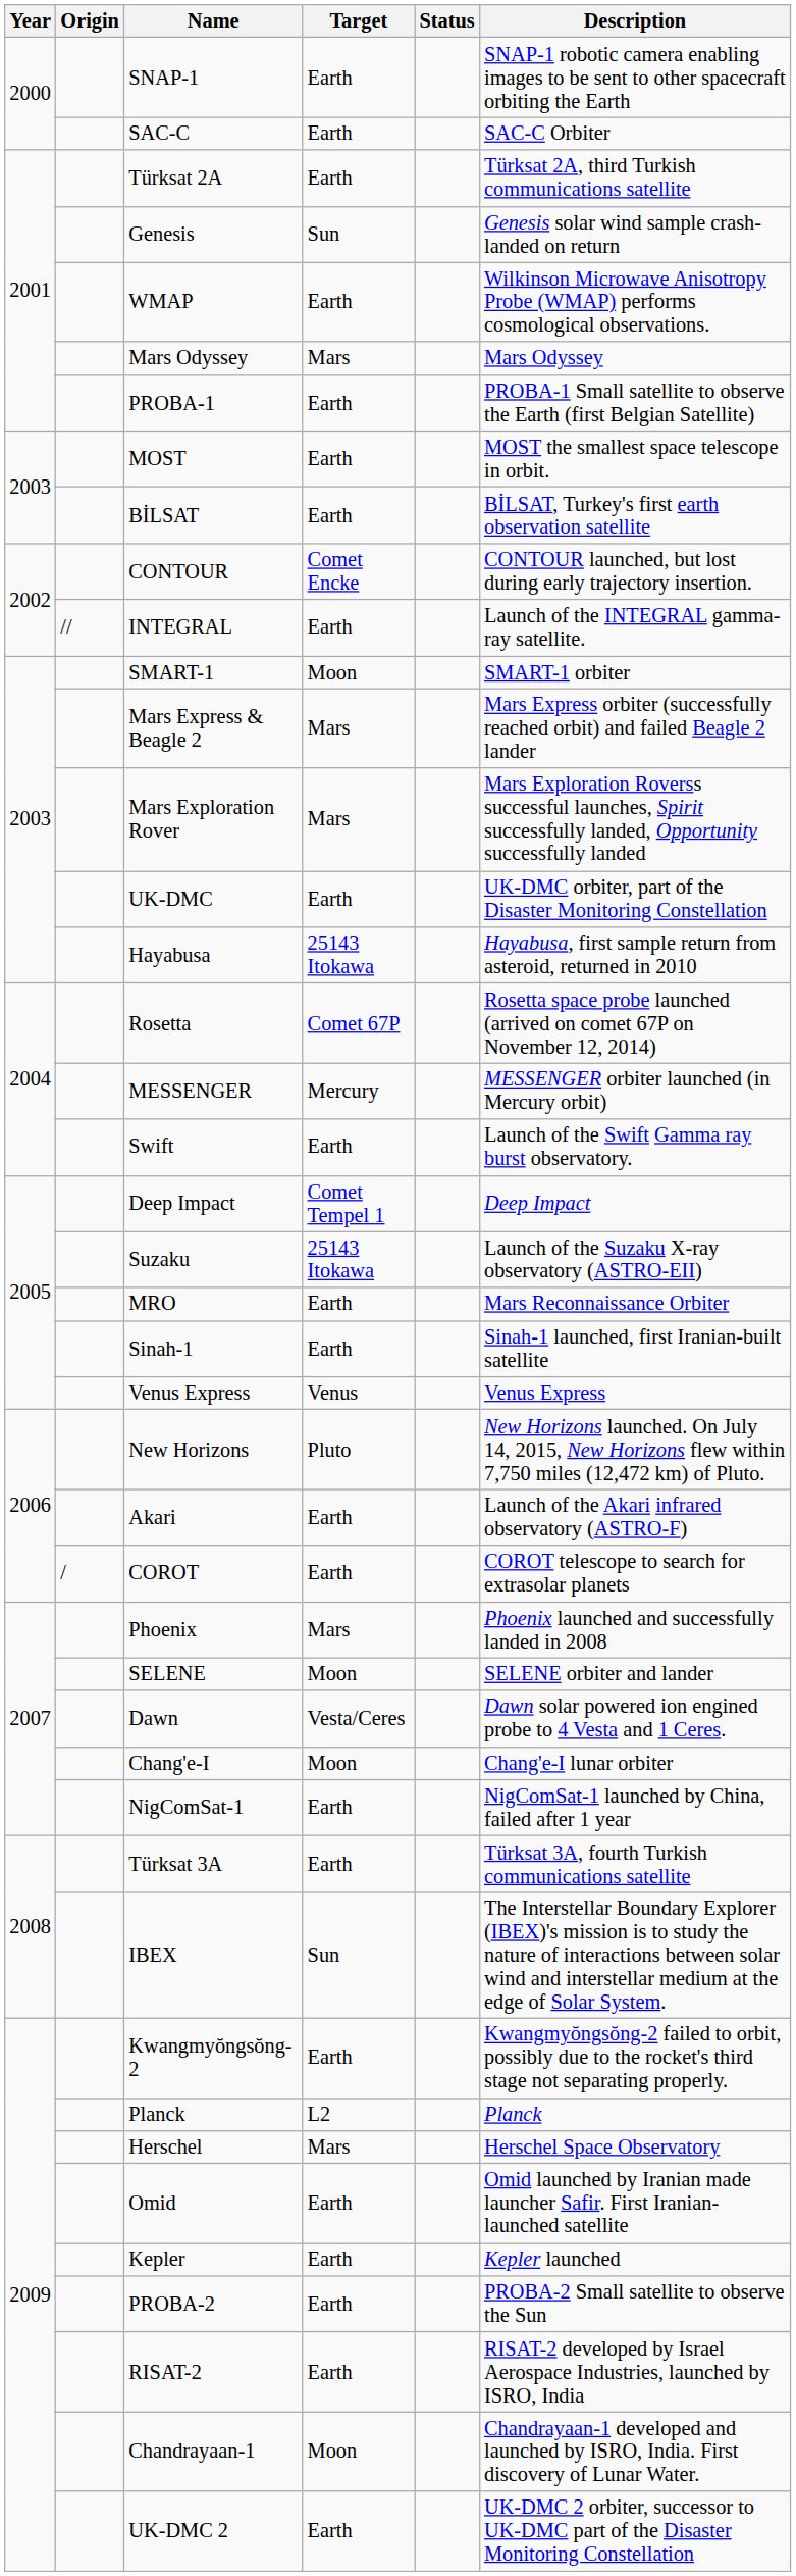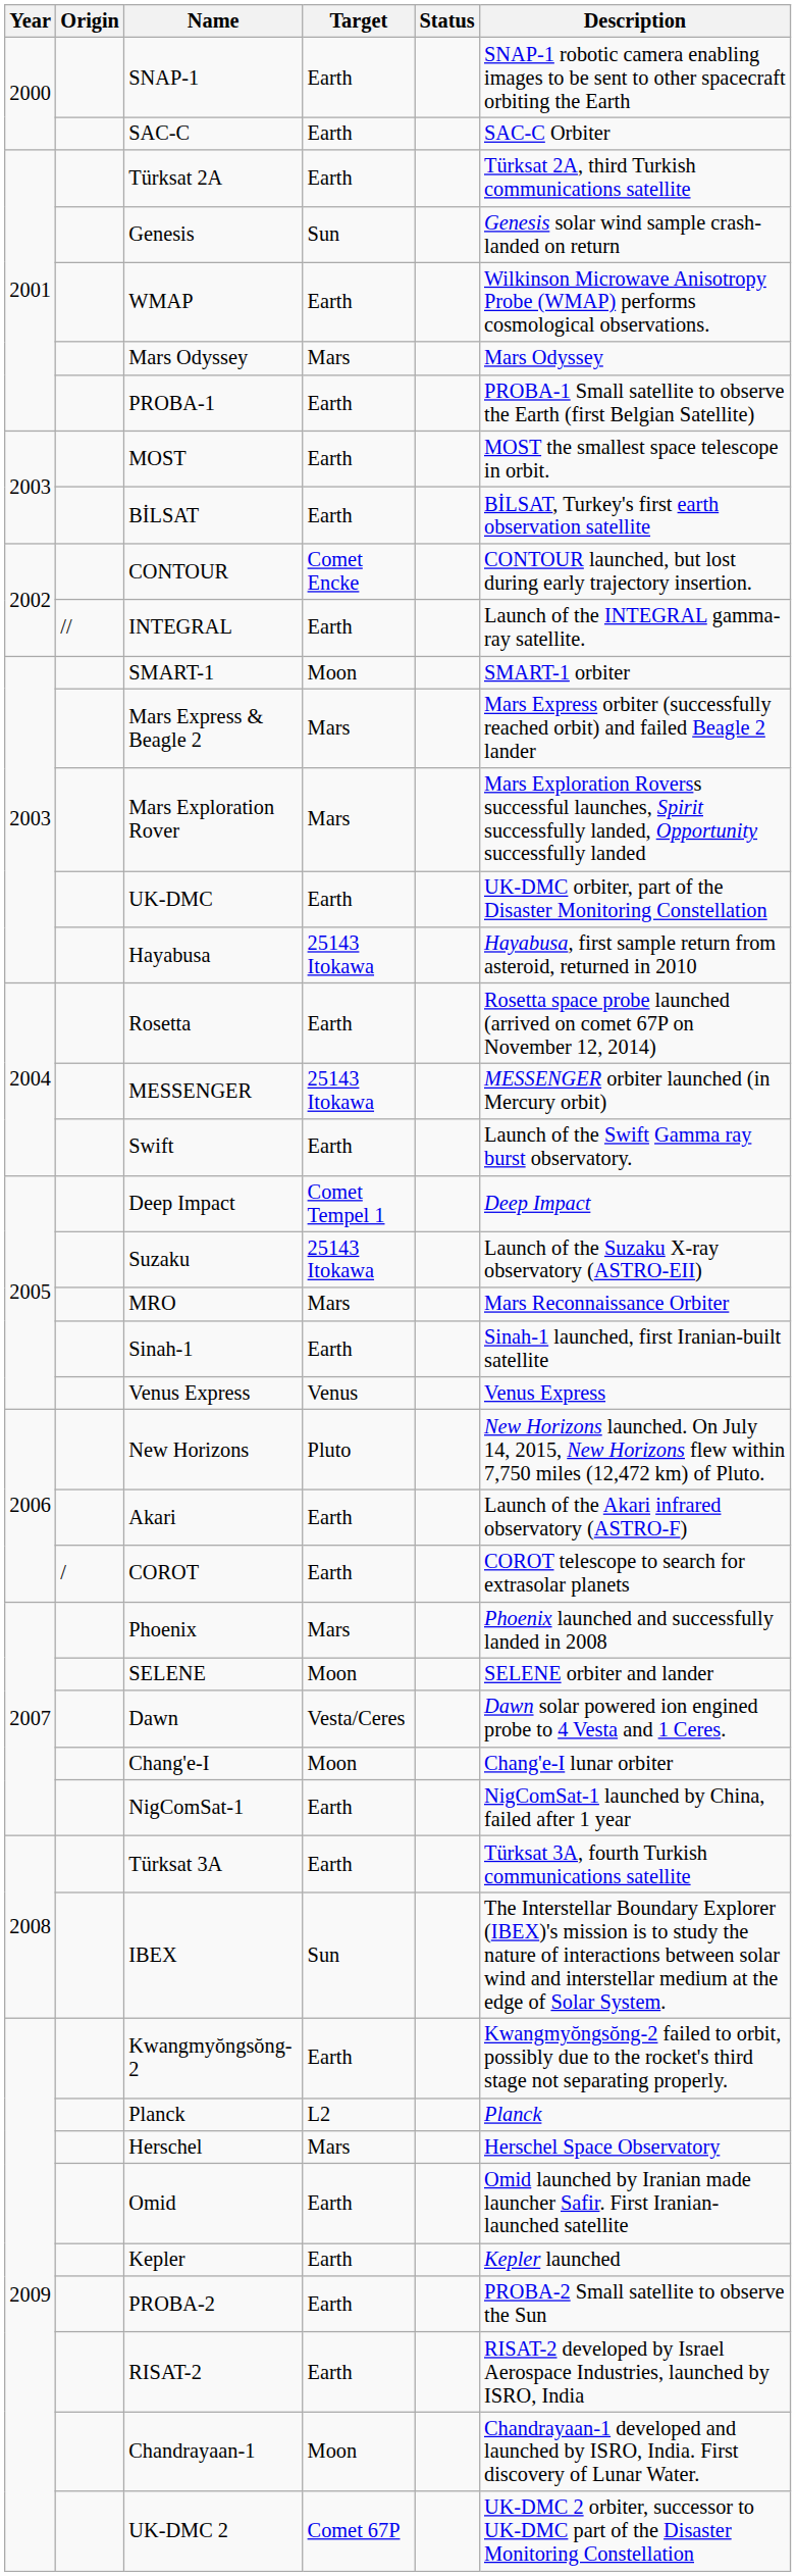 <table class="wikitable sortable mw-collapsible">
 <tr>
 <th scope="col" class="unsortable">Year</th>
 <th scope="col">Origin</th>
 <th scope="col">Name</th>
 <th scope="col">Target</th>
 <th scope="col">Status</th>
 <th scope="col" class="unsortable">Description</th>
 </tr>
 <tr>
 <td rowspan=2>2000</td>
 <td></td>
 <td>SNAP-1</td>
 <td>Earth</td>
 <td></td>
 <td><a href='#'>SNAP-1</a> robotic camera enabling images to be sent to other spacecraft orbiting the Earth</td>
 </tr>
 <tr>
 <td></td>
 <td>SAC-C</td>
 <td>Earth</td>
 <td></td>
 <td><a href='#'>SAC-C</a> Orbiter</td>
 </tr>
 <tr>
 <td rowspan=5>2001</td>
 <td></td>
 <td>Türksat 2A</td>
 <td>Earth</td>
 <td></td>
 <td><a href='#'>Türksat 2A</a>, third Turkish <a href='#'>communications satellite</a></td>
 </tr>
 <tr>
 <td></td>
 <td>Genesis</td>
 <td>Sun</td>
 <td></td>
 <td><em><a href='#'>Genesis</a></em> solar wind sample crash-landed on return</td>
 </tr>
 <tr>
 <td></td>
 <td>WMAP</td>
 <td>Earth</td>
 <td></td>
 <td><a href='#'>Wilkinson Microwave Anisotropy Probe (WMAP)</a>  performs cosmological observations.</td>
 </tr>
 <tr>
 <td></td>
 <td>Mars Odyssey</td>
 <td>Mars</td>
 <td></td>
 <td><a href='#'>Mars Odyssey</a></td>
 </tr>
 <tr>
 <td></td>
 <td>PROBA-1</td>
 <td>Earth</td>
 <td></td>
 <td><a href='#'>PROBA-1</a> Small satellite to observe the Earth (first Belgian Satellite)</td>
 </tr>
 <tr>
 <td rowspan=2>2003</td>
 <td></td>
 <td>MOST</td>
 <td>Earth</td>
 <td></td>
 <td><a href='#'>MOST</a> the smallest space telescope in orbit.</td>
 </tr>
 <tr>
 <td></td>
 <td>BİLSAT</td>
 <td>Earth</td>
 <td></td>
 <td><a href='#'>BİLSAT</a>, Turkey's first <a href='#'>earth observation satellite</a></td>
 </tr>
 <tr>
 <td rowspan=2>2002</td>
 <td></td>
 <td>CONTOUR</td>
 <td><a href='#'>Comet Encke</a></td>
 <td></td>
 <td><a href='#'>CONTOUR</a> launched, but lost during early trajectory insertion.</td>
 </tr>
 <tr>
 <td>//</td>
 <td>INTEGRAL</td>
 <td>Earth</td>
 <td></td>
 <td>Launch of the <a href='#'>INTEGRAL</a> gamma-ray satellite.</td>
 </tr>
 <tr>
 <td rowspan=5>2003</td>
 <td></td>
 <td>SMART-1</td>
 <td>Moon</td>
 <td></td>
 <td><a href='#'>SMART-1</a> orbiter</td>
 </tr>
 <tr>
 <td></td>
 <td>Mars Express & Beagle 2</td>
 <td>Mars</td>
 <td></td>
 <td><a href='#'>Mars Express</a> orbiter (successfully reached orbit) and failed <a href='#'>Beagle 2</a> lander</td>
 </tr>
 <tr>
 <td></td>
 <td>Mars Exploration Rover</td>
 <td>Mars</td>
 <td></td>
 <td><a href='#'>Mars Exploration Rovers</a>s successful launches, <em><a href='#'>Spirit</a></em> successfully landed, <em><a href='#'>Opportunity</a></em> successfully landed</td>
 </tr>
 <tr>
 <td></td>
 <td>UK-DMC</td>
 <td>Earth</td>
 <td></td>
 <td><a href='#'>UK-DMC</a> orbiter, part of the <a href='#'>Disaster Monitoring Constellation</a></td>
 </tr>
 <tr>
 <td></td>
 <td>Hayabusa</td>
 <td><a href='#'>25143 Itokawa</a></td>
 <td></td>
 <td><em><a href='#'>Hayabusa</a></em>, first sample return from asteroid, returned in 2010</td>
 </tr>
 <tr>
 <td rowspan=3>2004</td>
 <td></td>
 <td>Rosetta</td>
-<td><a href='#'>Comet 67P</a></td>
+<td>Earth</td>
 <td></td>
 <td><a href='#'>Rosetta space probe</a> launched (arrived on comet 67P on November 12, 2014)</td>
 </tr>
 <tr>
 <td></td>
 <td>MESSENGER</td>
-<td>Mercury</td>
+<td><a href='#'>25143 Itokawa</a></td>
 <td></td>
 <td><em><a href='#'>MESSENGER</a></em> orbiter launched (in Mercury orbit)</td>
 </tr>
 <tr>
 <td></td>
 <td>Swift</td>
 <td>Earth</td>
 <td></td>
 <td>Launch of the <a href='#'>Swift</a> <a href='#'>Gamma ray burst</a> observatory.</td>
 </tr>
 <tr>
 <td rowspan=5>2005</td>
 <td></td>
 <td>Deep Impact</td>
 <td><a href='#'>Comet Tempel 1</a></td>
 <td></td>
 <td><em><a href='#'>Deep Impact</a></em></td>
 </tr>
 <tr>
 <td></td>
 <td>Suzaku</td>
 <td><a href='#'>25143 Itokawa</a></td>
 <td></td>
 <td>Launch of the <a href='#'>Suzaku</a> X-ray observatory (<a href='#'>ASTRO-EII</a>)</td>
 </tr>
 <tr>
 <td></td>
 <td>MRO</td>
-<td>Earth</td>
+<td>Mars</td>
 <td></td>
 <td><a href='#'>Mars Reconnaissance Orbiter</a></td>
 </tr>
 <tr>
 <td></td>
 <td>Sinah-1</td>
 <td>Earth</td>
 <td></td>
 <td><a href='#'>Sinah-1</a> launched, first Iranian-built satellite</td>
 </tr>
 <tr>
 <td></td>
 <td>Venus Express</td>
 <td>Venus</td>
 <td></td>
 <td><a href='#'>Venus Express</a></td>
 </tr>
 <tr>
 <td rowspan=3>2006</td>
 <td></td>
 <td>New Horizons</td>
 <td>Pluto</td>
 <td></td>
 <td><em><a href='#'>New Horizons</a></em> launched. On July 14, 2015, <em><a href='#'>New Horizons</a></em> flew within 7,750 miles (12,472 km) of Pluto.</td>
 </tr>
 <tr>
 <td></td>
 <td>Akari</td>
 <td>Earth</td>
 <td></td>
 <td>Launch of the <a href='#'>Akari</a> <a href='#'>infrared</a> observatory (<a href='#'>ASTRO-F</a>)</td>
 </tr>
 <tr>
 <td>/</td>
 <td>COROT</td>
 <td>Earth</td>
 <td></td>
 <td><a href='#'>COROT</a> telescope to search for extrasolar planets</td>
 </tr>
 <tr>
 <td rowspan=5>2007</td>
 <td></td>
 <td>Phoenix</td>
 <td>Mars</td>
 <td></td>
 <td><em><a href='#'>Phoenix</a></em> launched and successfully landed in 2008</td>
 </tr>
 <tr>
 <td></td>
 <td>SELENE</td>
 <td>Moon</td>
 <td></td>
 <td><a href='#'>SELENE</a> orbiter and lander</td>
 </tr>
 <tr>
 <td></td>
 <td>Dawn</td>
 <td>Vesta/Ceres</td>
 <td></td>
 <td><em><a href='#'>Dawn</a></em> solar powered ion engined probe to <a href='#'>4 Vesta</a> and <a href='#'>1 Ceres</a>.</td>
 </tr>
 <tr>
 <td></td>
 <td>Chang'e-I</td>
 <td>Moon</td>
 <td></td>
 <td><a href='#'>Chang'e-I</a> lunar orbiter</td>
 </tr>
 <tr>
 <td></td>
 <td>NigComSat-1</td>
 <td>Earth</td>
 <td></td>
 <td><a href='#'>NigComSat-1</a> launched by China, failed after 1 year</td>
 </tr>
 <tr>
 <td rowspan=2>2008</td>
 <td></td>
 <td>Türksat 3A</td>
 <td>Earth</td>
 <td></td>
 <td><a href='#'>Türksat 3A</a>, fourth Turkish <a href='#'>communications satellite</a></td>
 </tr>
 <tr>
 <td></td>
 <td>IBEX</td>
 <td>Sun</td>
 <td></td>
 <td>The Interstellar Boundary Explorer (<a href='#'>IBEX</a>)'s mission is to study the nature of interactions between solar wind and interstellar medium at the edge of <a href='#'>Solar System</a>.</td>
 </tr>
 <tr>
 <td rowspan=9>2009</td>
 <td></td>
 <td>Kwangmyŏngsŏng-2</td>
 <td>Earth</td>
 <td></td>
 <td><a href='#'>Kwangmyŏngsŏng-2</a> failed to orbit, possibly due to the rocket's third stage not separating properly.</td>
 </tr>
 <tr>
 <td></td>
 <td>Planck</td>
 <td>L2</td>
 <td></td>
 <td><em><a href='#'>Planck</a></em></td>
 </tr>
 <tr>
 <td></td>
 <td>Herschel</td>
 <td>Mars</td>
 <td></td>
 <td><a href='#'>Herschel Space Observatory</a></td>
 </tr>
 <tr>
 <td></td>
 <td>Omid</td>
 <td>Earth</td>
 <td></td>
 <td><a href='#'>Omid</a> launched by Iranian made launcher <a href='#'>Safir</a>. First Iranian-launched satellite</td>
 </tr>
 <tr>
 <td></td>
 <td>Kepler</td>
 <td>Earth</td>
 <td></td>
 <td><em><a href='#'>Kepler</a></em> launched</td>
 </tr>
 <tr>
 <td></td>
 <td>PROBA-2</td>
 <td>Earth</td>
 <td></td>
 <td><a href='#'>PROBA-2</a> Small satellite to observe the Sun</td>
 </tr>
 <tr>
 <td></td>
 <td>RISAT-2</td>
 <td>Earth</td>
 <td></td>
 <td><a href='#'>RISAT-2</a> developed by Israel Aerospace Industries, launched by ISRO, India</td>
 </tr>
 <tr>
 <td></td>
 <td>Chandrayaan-1</td>
 <td>Moon</td>
 <td></td>
 <td><a href='#'>Chandrayaan-1</a> developed and launched by ISRO, India. First discovery of Lunar Water.</td>
 </tr>
 <tr>
 <td></td>
 <td>UK-DMC 2</td>
-<td>Earth</td>
+<td><a href='#'>Comet 67P</a></td>
 <td></td>
 <td><a href='#'>UK-DMC 2</a> orbiter, successor to <a href='#'>UK-DMC</a> part of the <a href='#'>Disaster Monitoring Constellation</a></td>
 </tr>
 </table>
